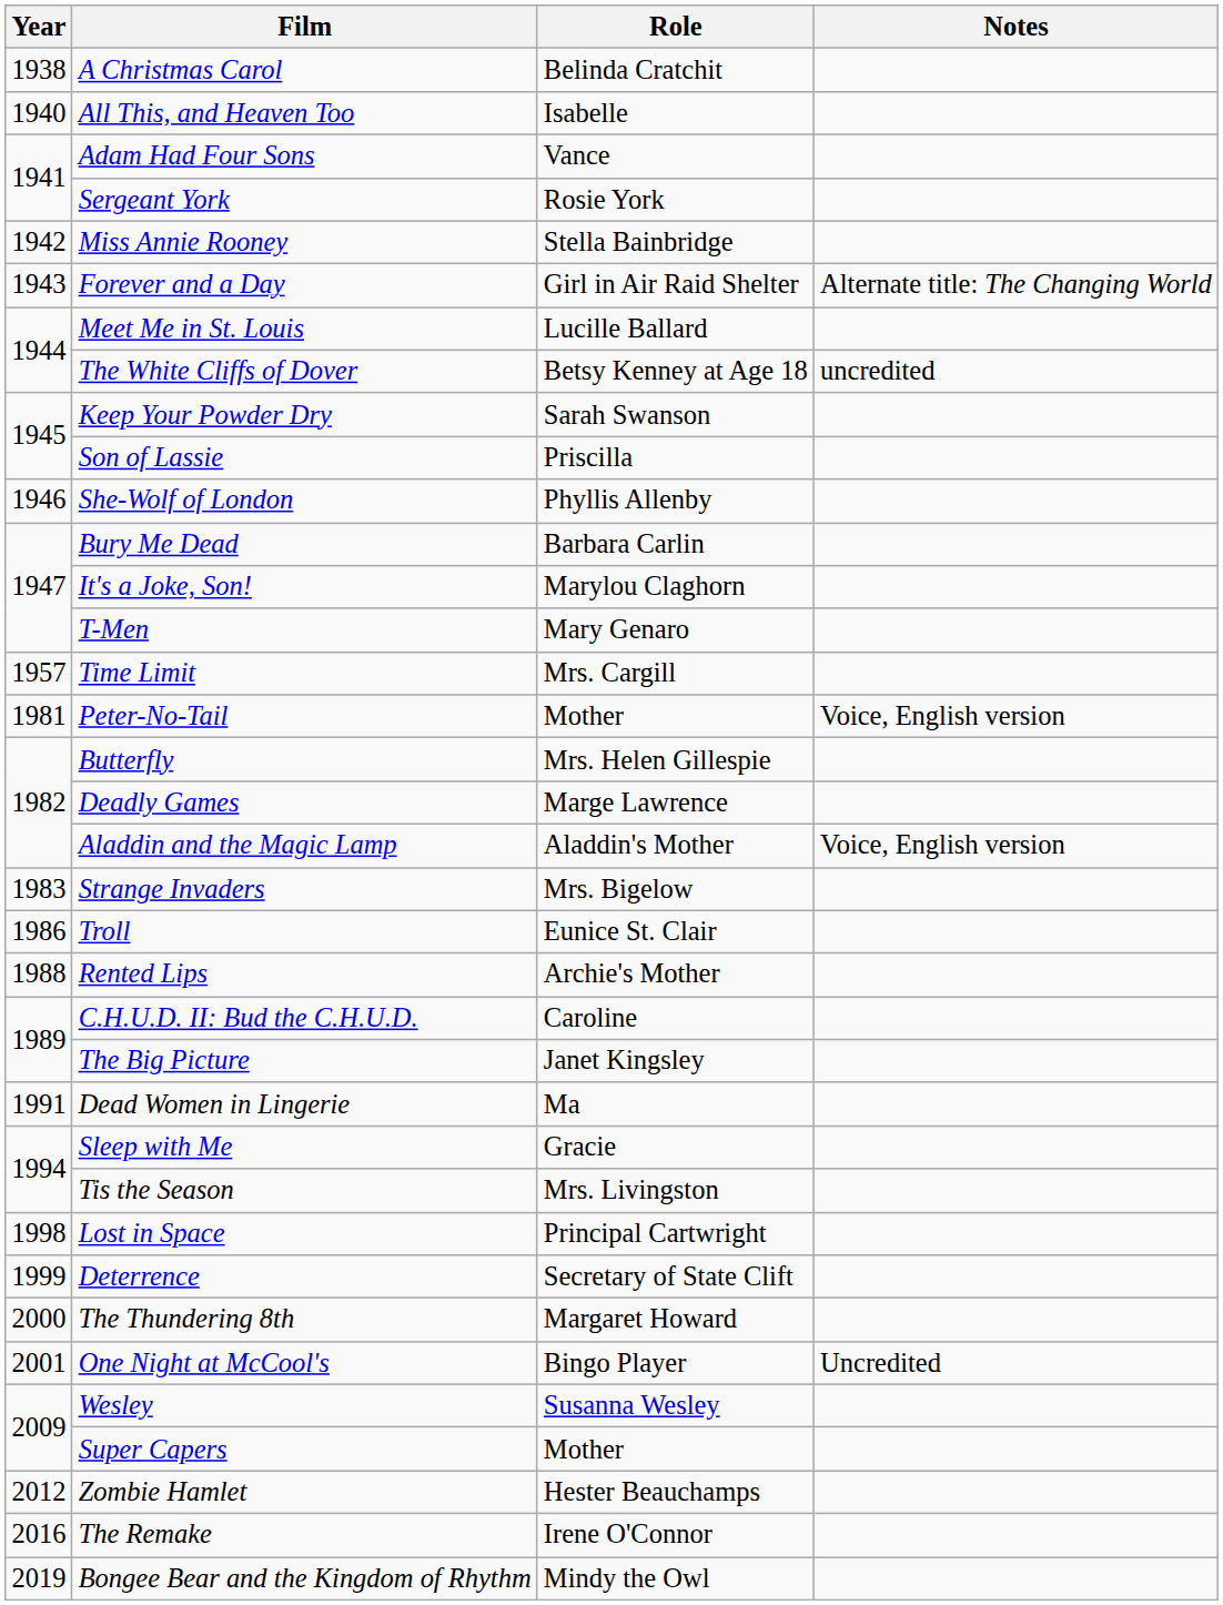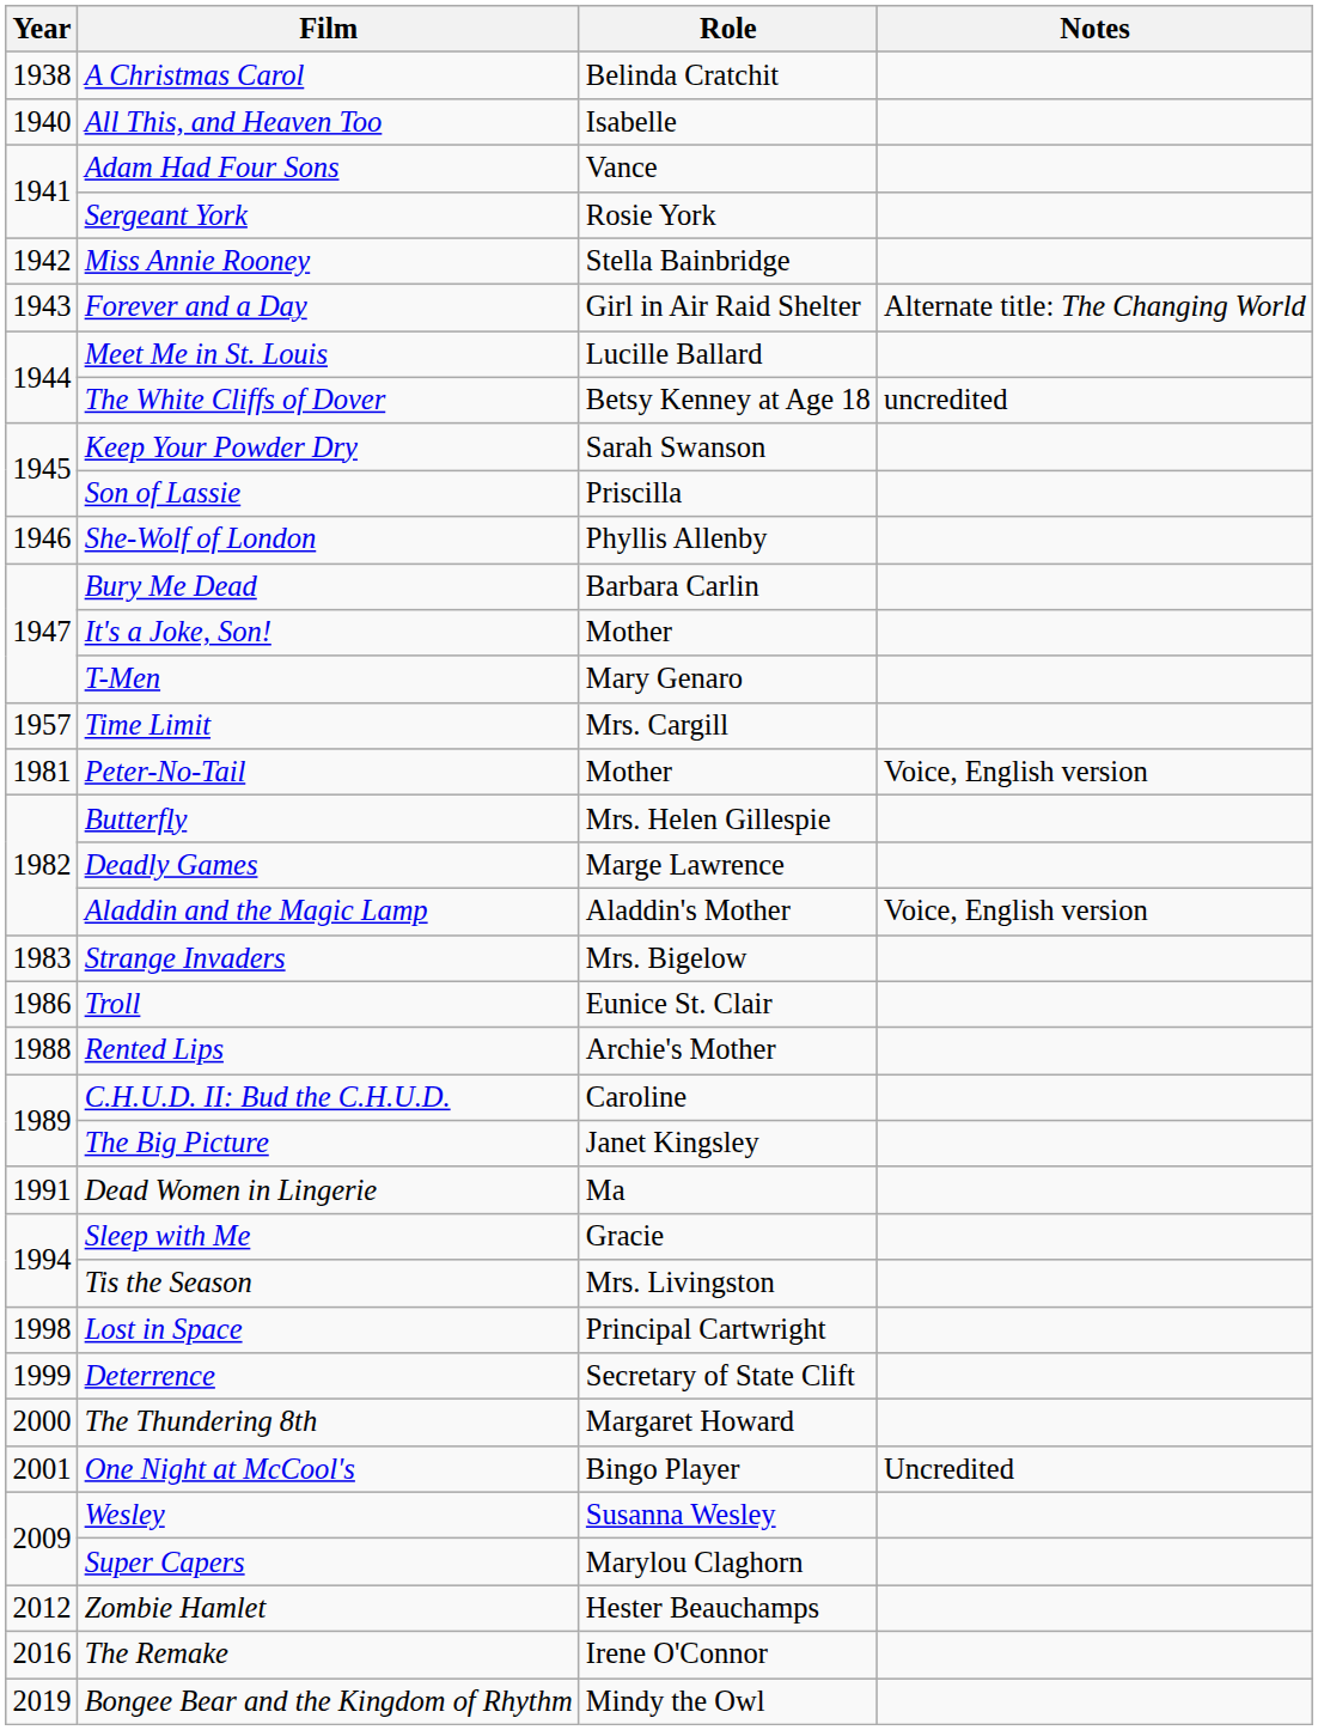 <table class="wikitable">
 <tr>
 <th>Year</th>
 <th>Film</th>
 <th>Role</th>
 <th>Notes</th>
 </tr>
 <tr>
 <td>1938</td>
 <td><em><a href='#'>A Christmas Carol</a></em></td>
 <td>Belinda Cratchit</td>
 <td></td>
 </tr>
 <tr>
 <td>1940</td>
 <td><em><a href='#'>All This, and Heaven Too</a></em></td>
 <td>Isabelle</td>
 <td></td>
 </tr>
 <tr>
 <td rowspan=2>1941</td>
 <td><em><a href='#'>Adam Had Four Sons</a></em></td>
 <td>Vance</td>
 <td></td>
 </tr>
 <tr>
 <td><em><a href='#'>Sergeant York</a></em></td>
 <td>Rosie York</td>
 <td></td>
 </tr>
 <tr>
 <td>1942</td>
 <td><em><a href='#'>Miss Annie Rooney</a></em></td>
 <td>Stella Bainbridge</td>
 <td></td>
 </tr>
 <tr>
 <td>1943</td>
 <td><em><a href='#'>Forever and a Day</a></em></td>
 <td>Girl in Air Raid Shelter</td>
 <td>Alternate title: <em>The Changing World</em></td>
 </tr>
 <tr>
 <td rowspan=2>1944</td>
 <td><em><a href='#'>Meet Me in St. Louis</a></em></td>
 <td>Lucille Ballard</td>
 <td></td>
 </tr>
 <tr>
 <td><em><a href='#'>The White Cliffs of Dover</a></em></td>
 <td>Betsy Kenney at Age 18</td>
 <td>uncredited</td>
 </tr>
 <tr>
 <td rowspan=2>1945</td>
 <td><em><a href='#'>Keep Your Powder Dry</a></em></td>
 <td>Sarah Swanson</td>
 <td></td>
 </tr>
 <tr>
 <td><em><a href='#'>Son of Lassie</a></em></td>
 <td>Priscilla</td>
 <td></td>
 </tr>
 <tr>
 <td>1946</td>
 <td><em><a href='#'>She-Wolf of London</a></em></td>
 <td>Phyllis Allenby</td>
 <td></td>
 </tr>
 <tr>
 <td rowspan=3>1947</td>
 <td><em><a href='#'>Bury Me Dead</a></em></td>
 <td>Barbara Carlin</td>
 <td></td>
 </tr>
 <tr>
 <td><em><a href='#'>It's a Joke, Son!</a></em></td>
-<td>Marylou Claghorn</td>
+<td>Mother</td>
 <td></td>
 </tr>
 <tr>
 <td><em><a href='#'>T-Men</a></em></td>
 <td>Mary Genaro</td>
 <td></td>
 </tr>
 <tr>
 <td>1957</td>
 <td><em><a href='#'>Time Limit</a></em></td>
 <td>Mrs. Cargill</td>
 <td></td>
 </tr>
 <tr>
 <td>1981</td>
 <td><em><a href='#'>Peter-No-Tail</a></em></td>
 <td>Mother</td>
 <td>Voice, English version</td>
 </tr>
 <tr>
 <td rowspan=3>1982</td>
 <td><em><a href='#'>Butterfly</a></em></td>
 <td>Mrs. Helen Gillespie</td>
 <td></td>
 </tr>
 <tr>
 <td><em><a href='#'>Deadly Games</a></em></td>
 <td>Marge Lawrence</td>
 <td></td>
 </tr>
 <tr>
 <td><em><a href='#'>Aladdin and the Magic Lamp</a></em></td>
 <td>Aladdin's Mother</td>
 <td>Voice, English version</td>
 </tr>
 <tr>
 <td>1983</td>
 <td><em><a href='#'>Strange Invaders</a></em></td>
 <td>Mrs. Bigelow</td>
 <td></td>
 </tr>
 <tr>
 <td>1986</td>
 <td><em><a href='#'>Troll</a></em></td>
 <td>Eunice St. Clair</td>
 <td></td>
 </tr>
 <tr>
 <td>1988</td>
 <td><em><a href='#'>Rented Lips</a></em></td>
 <td>Archie's Mother</td>
 <td></td>
 </tr>
 <tr>
 <td rowspan=2>1989</td>
 <td><em><a href='#'>C.H.U.D. II: Bud the C.H.U.D.</a></em></td>
 <td>Caroline</td>
 <td></td>
 </tr>
 <tr>
 <td><em> <a href='#'>The Big Picture</a></em></td>
 <td>Janet Kingsley</td>
 <td></td>
 </tr>
 <tr>
 <td>1991</td>
 <td><em>Dead Women in Lingerie</em></td>
 <td>Ma</td>
 <td></td>
 </tr>
 <tr>
 <td rowspan=2>1994</td>
 <td><em><a href='#'>Sleep with Me</a></em></td>
 <td>Gracie</td>
 <td></td>
 </tr>
 <tr>
 <td><em>Tis the Season</em></td>
 <td>Mrs. Livingston</td>
 <td></td>
 </tr>
 <tr>
 <td>1998</td>
 <td><em><a href='#'>Lost in Space</a></em></td>
 <td>Principal Cartwright</td>
 <td></td>
 </tr>
 <tr>
 <td>1999</td>
 <td><em><a href='#'>Deterrence</a></em></td>
 <td>Secretary of State Clift</td>
 <td></td>
 </tr>
 <tr>
 <td>2000</td>
 <td><em>The Thundering 8th</em></td>
 <td>Margaret Howard</td>
 <td></td>
 </tr>
 <tr>
 <td>2001</td>
 <td><em><a href='#'>One Night at McCool's</a></em></td>
 <td>Bingo Player</td>
 <td>Uncredited</td>
 </tr>
 <tr>
 <td rowspan=2>2009</td>
 <td><em><a href='#'>Wesley</a></em></td>
 <td><a href='#'>Susanna Wesley</a></td>
 <td></td>
 </tr>
 <tr>
 <td><em><a href='#'>Super Capers</a></em></td>
-<td>Mother</td>
+<td>Marylou Claghorn</td>
 <td></td>
 </tr>
 <tr>
 <td>2012</td>
 <td><em>Zombie Hamlet</em></td>
 <td>Hester Beauchamps</td>
 <td></td>
 </tr>
 <tr>
 <td>2016</td>
 <td><em>The Remake</em></td>
 <td>Irene O'Connor</td>
 <td></td>
 </tr>
 <tr>
 <td>2019</td>
 <td><em>Bongee Bear and the Kingdom of Rhythm</em></td>
 <td>Mindy the Owl</td>
 <td></td>
 </tr>
 </table>
